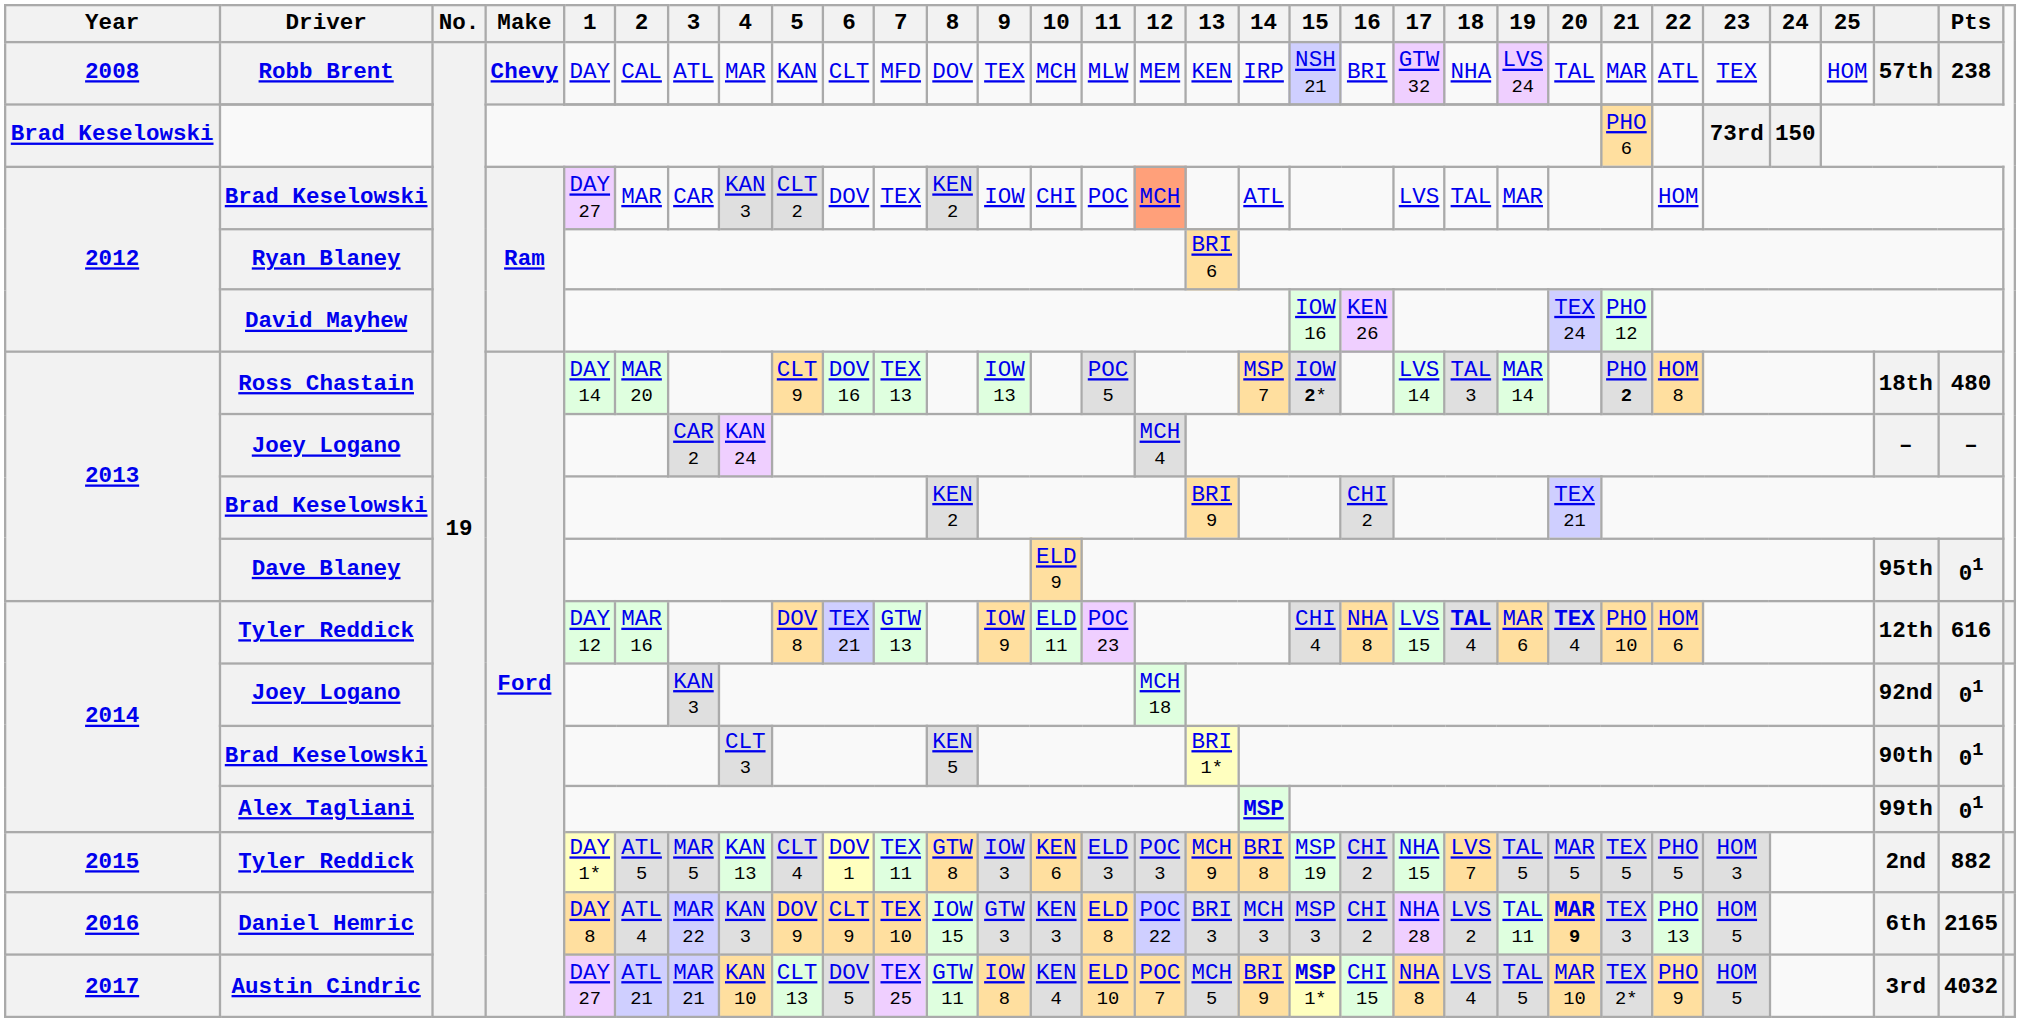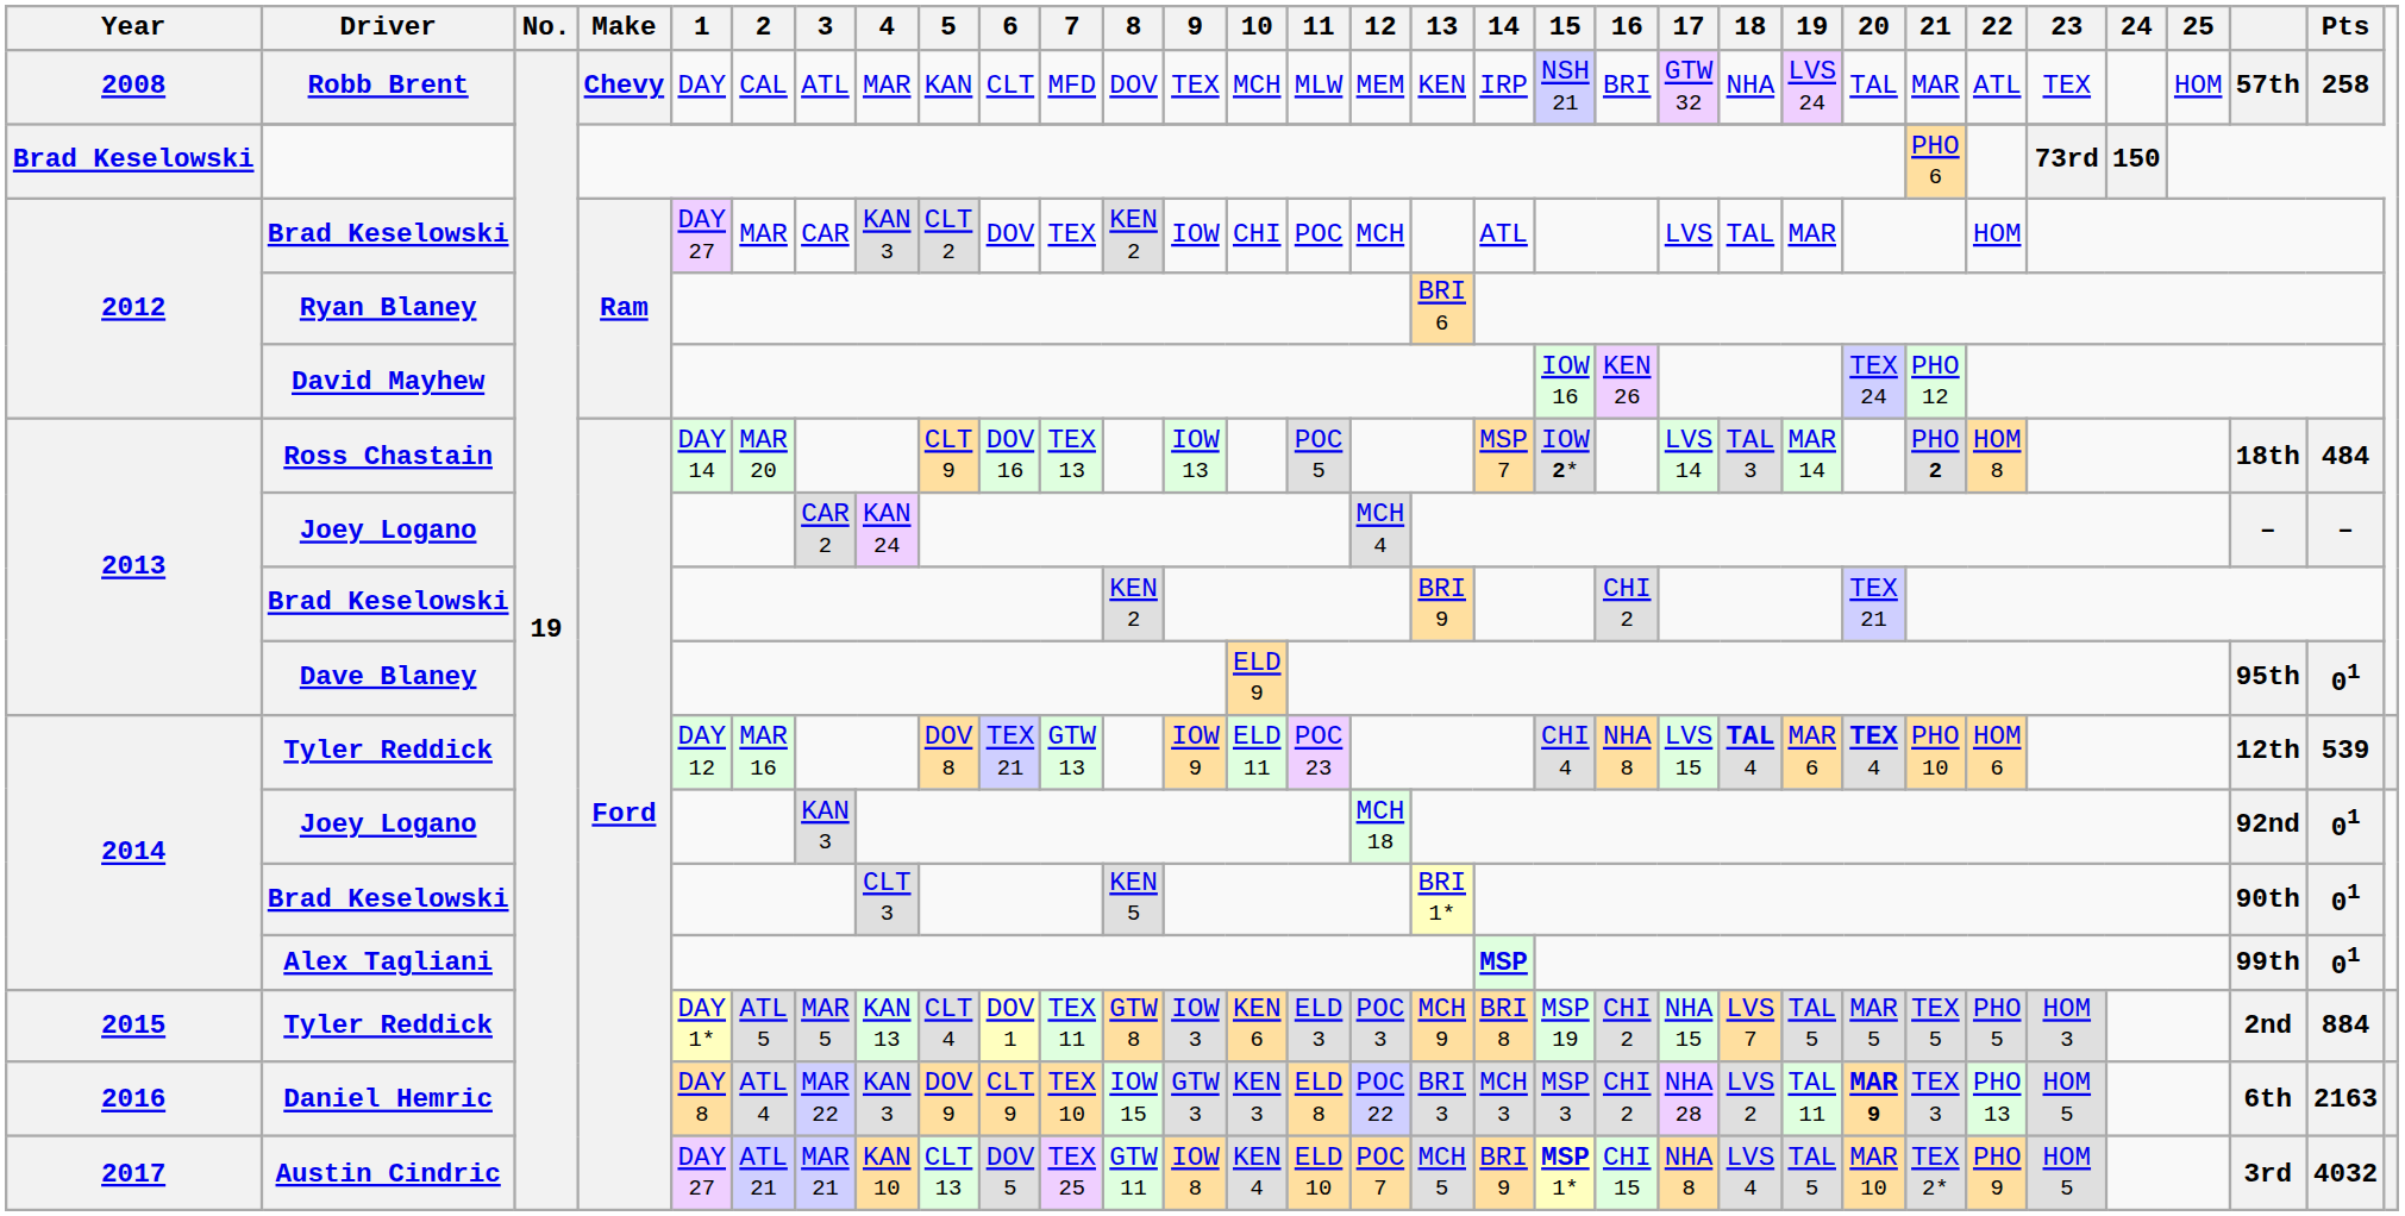 <table class="wikitable" style="text-align:center; font-size:75%">
 <tr>
 <th>Year</th>
 <th>Driver</th>
 <th>No.</th>
 <th>Make</th>
 <th>1</th>
 <th>2</th>
 <th>3</th>
 <th>4</th>
 <th>5</th>
 <th>6</th>
 <th>7</th>
 <th>8</th>
 <th>9</th>
 <th>10</th>
 <th>11</th>
 <th>12</th>
 <th>13</th>
 <th>14</th>
 <th>15</th>
 <th>16</th>
 <th>17</th>
 <th>18</th>
 <th>19</th>
 <th>20</th>
 <th>21</th>
 <th>22</th>
 <th>23</th>
 <th>24</th>
 <th>25</th>
 <th></th>
 <th>Pts</th>
 </tr>
 <tr>
 <th rowspan=2><a href='#'>2008</a></th>
 <th rowspan=1><a href='#'>Robb Brent</a></th>
 <th rowspan=17>19</th>
 <th rowspan="2"><a href='#'>Chevy</a></th>
 <td><a href='#'>DAY</a></td>
 <td><a href='#'>CAL</a></td>
 <td><a href='#'>ATL</a></td>
 <td><a href='#'>MAR</a></td>
 <td><a href='#'>KAN</a></td>
 <td><a href='#'>CLT</a></td>
 <td><a href='#'>MFD</a></td>
 <td><a href='#'>DOV</a></td>
 <td><a href='#'>TEX</a></td>
 <td><a href='#'>MCH</a></td>
 <td><a href='#'>MLW</a></td>
 <td><a href='#'>MEM</a></td>
 <td><a href='#'>KEN</a></td>
 <td><a href='#'>IRP</a></td>
 <td style="background:#CFCFFF;"><a href='#'>NSH</a><br><small>21</small></td>
 <td><a href='#'>BRI</a></td>
 <td style="background:#EFCFFF;"><a href='#'>GTW</a><br><small>32</small></td>
 <td><a href='#'>NHA</a></td>
 <td style="background:#EFCFFF;"><a href='#'>LVS</a><br><small>24</small></td>
 <td><a href='#'>TAL</a></td>
 <td><a href='#'>MAR</a></td>
 <td><a href='#'>ATL</a></td>
 <td><a href='#'>TEX</a></td>
 <td></td>
 <td><a href='#'>HOM</a></td>
 <th>57th</th>
-<th>238</th>
+<th>258</th>
 </tr>
 <tr>
 </tr>
 <tr>
 <th><a href='#'>Brad Keselowski</a></th>
 <td colspan=23></td>
 <td style="background:#FFDF9F;"><a href='#'>PHO</a><br><small>6</small></td>
 <td></td>
 <th>73rd</th>
 <th>150</th>
 </tr>
 <tr>
 <th rowspan=3><a href='#'>2012</a></th>
 <th><a href='#'>Brad Keselowski</a></th>
 <th rowspan=3><a href='#'>Ram</a></th>
 <td style="background:#EFCFFF;"><a href='#'>DAY</a><br><small>27</small></td>
 <td><a href='#'>MAR</a></td>
 <td><a href='#'>CAR</a></td>
 <td style="background:#DFDFDF;"><a href='#'>KAN</a><br><small>3</small></td>
 <td style="background:#DFDFDF;"><a href='#'>CLT</a><br><small>2</small></td>
 <td><a href='#'>DOV</a></td>
 <td><a href='#'>TEX</a></td>
 <td style="background:#DFDFDF;"><a href='#'>KEN</a><br><small>2</small></td>
 <td><a href='#'>IOW</a></td>
 <td><a href='#'>CHI</a></td>
 <td><a href='#'>POC</a></td>
-<td style="background: lightsalmon;"><a href='#'>MCH</a></td>
+<td><a href='#'>MCH</a></td>
 <td colspan=1></td>
 <td><a href='#'>ATL</a></td>
 <td colspan=2></td>
 <td><a href='#'>LVS</a></td>
 <td><a href='#'>TAL</a></td>
 <td><a href='#'>MAR</a></td>
 <td colspan=2></td>
 <td><a href='#'>HOM</a></td>
 <td colspan=5></td>
 </tr>
 <tr>
 <th><a href='#'>Ryan Blaney</a></th>
 <td colspan=12></td>
 <td style="background:#FFDF9F;"><a href='#'>BRI</a><br><small>6</small></td>
 <td colspan=14></td>
 </tr>
 <tr>
 <th><a href='#'>David Mayhew</a></th>
 <td colspan=14></td>
 <td style="background:#DFFFDF;"><a href='#'>IOW</a><br><small>16</small></td>
 <td style="background:#EFCFFF;"><a href='#'>KEN</a><br><small>26</small></td>
 <td colspan=3></td>
 <td style="background:#CFCFFF;"><a href='#'>TEX</a><br><small>24</small></td>
 <td style="background:#DFFFDF;"><a href='#'>PHO</a><br><small>12</small></td>
 <td colspan=6></td>
 </tr>
 <tr>
 <th rowspan=4><a href='#'>2013</a></th>
 <th><a href='#'>Ross Chastain</a></th>
 <th rowspan=11><a href='#'>Ford</a></th>
 <td style="background:#DFFFDF;"><a href='#'>DAY</a><br><small>14</small></td>
 <td style="background:#DFFFDF;"><a href='#'>MAR</a><br><small>20</small></td>
 <td colspan=2></td>
 <td style="background:#FFDF9F;"><a href='#'>CLT</a><br><small>9</small></td>
 <td style="background:#DFFFDF;"><a href='#'>DOV</a><br><small>16</small></td>
 <td style="background:#DFFFDF;"><a href='#'>TEX</a><br><small>13</small></td>
 <td></td>
 <td style="background:#DFFFDF;"><a href='#'>IOW</a><br><small>13</small></td>
 <td></td>
 <td style="background:#DFDFDF;"><a href='#'>POC</a><br><small>5</small></td>
 <td colspan=2></td>
 <td style="background:#FFDF9F;"><a href='#'>MSP</a><br><small>7</small></td>
 <td style="background:#DFDFDF;"><a href='#'>IOW</a><br><small><strong>2</strong>*</small></td>
 <td></td>
 <td style="background:#DFFFDF;"><a href='#'>LVS</a><br><small>14</small></td>
 <td style="background:#DFDFDF;"><a href='#'>TAL</a><br><small>3</small></td>
 <td style="background:#DFFFDF;"><a href='#'>MAR</a><br><small>14</small></td>
 <td></td>
 <td style="background:#DFDFDF;"><a href='#'>PHO</a><br><small><strong>2</strong></small></td>
 <td style="background:#FFDF9F;"><a href='#'>HOM</a><br><small>8</small></td>
 <td colspan=3></td>
 <th>18th</th>
-<th>480</th>
+<th>484</th>
 </tr>
 <tr>
 <th><a href='#'>Joey Logano</a></th>
 <td colspan=2></td>
 <td style="background:#DFDFDF;"><a href='#'>CAR</a><br><small>2</small></td>
 <td style="background:#EFCFFF;"><a href='#'>KAN</a><br><small>24</small></td>
 <td colspan=7></td>
 <td style="background:#DFDFDF;"><a href='#'>MCH</a><br><small>4</small></td>
 <td colspan=13></td>
 <th>–</th>
 <th>–</th>
 </tr>
 <tr>
 <th><a href='#'>Brad Keselowski</a></th>
 <td colspan=7></td>
 <td style="background:#DFDFDF;"><a href='#'>KEN</a><br><small>2</small></td>
 <td colspan=4></td>
 <td style="background:#FFDF9F;"><a href='#'>BRI</a><br><small>9</small></td>
 <td colspan=2></td>
 <td style="background:#DFDFDF;"><a href='#'>CHI</a><br><small>2</small></td>
 <td colspan=3></td>
 <td style="background:#CFCFFF;"><a href='#'>TEX</a><br><small>21</small></td>
 <td colspan=7></td>
 </tr>
 <tr>
 <th><a href='#'>Dave Blaney</a></th>
 <td colspan=9></td>
 <td style="background:#FFDF9F;"><a href='#'>ELD</a><br><small>9</small></td>
 <td colspan=15></td>
 <th>95th</th>
 <th>0<sup>1</sup></th>
 </tr>
 <tr>
 <th rowspan=4><a href='#'>2014</a></th>
 <th><a href='#'>Tyler Reddick</a></th>
 <td style="background:#DFFFDF;"><a href='#'>DAY</a><br><small>12</small></td>
 <td style="background:#DFFFDF;"><a href='#'>MAR</a><br><small>16</small></td>
 <td colspan=2></td>
 <td style="background:#FFDF9F;"><a href='#'>DOV</a><br><small>8</small></td>
 <td style="background:#CFCFFF;"><a href='#'>TEX</a><br><small>21</small></td>
 <td style="background:#DFFFDF;"><a href='#'>GTW</a><br><small>13</small></td>
 <td></td>
 <td style="background:#FFDF9F;"><a href='#'>IOW</a><br><small>9</small></td>
 <td style="background:#DFFFDF;"><a href='#'>ELD</a><br><small>11</small></td>
 <td style="background:#EFCFFF;"><a href='#'>POC</a><br><small>23</small></td>
 <td colspan=3></td>
 <td style="background:#DFDFDF;"><a href='#'>CHI</a><br><small>4</small></td>
 <td style="background:#FFDF9F;"><a href='#'>NHA</a><br><small>8</small></td>
 <td style="background:#DFFFDF;"><a href='#'>LVS</a><br><small>15</small></td>
 <td style="background:#DFDFDF;"><strong><a href='#'>TAL</a></strong><br><small>4</small></td>
 <td style="background:#FFDF9F;"><a href='#'>MAR</a><br><small>6</small></td>
 <td style="background:#DFDFDF;"><strong><a href='#'>TEX</a></strong><br><small>4</small></td>
 <td style="background:#FFDF9F;"><a href='#'>PHO</a><br><small>10</small></td>
 <td style="background:#FFDF9F;"><a href='#'>HOM</a><br><small>6</small></td>
 <td colspan=3></td>
 <th>12th</th>
-<th>616</th>
+<th>539</th>
 <th></th>
 </tr>
 <tr>
 <th><a href='#'>Joey Logano</a></th>
 <td colspan=2></td>
 <td style="background:#DFDFDF;"><a href='#'>KAN</a><br><small>3</small></td>
 <td colspan=8></td>
 <td style="background:#DFFFDF;"><a href='#'>MCH</a><br><small>18</small></td>
 <td colspan=13></td>
 <th>92nd</th>
 <th>0<sup>1</sup></th>
 </tr>
 <tr>
 <th><a href='#'>Brad Keselowski</a></th>
 <td colspan=3></td>
 <td style="background:#DFDFDF;"><a href='#'>CLT</a><br><small>3</small></td>
 <td colspan=3></td>
 <td style="background:#DFDFDF;"><a href='#'>KEN</a><br><small>5</small></td>
 <td colspan=4></td>
 <td style="background:#ffffbf;"><a href='#'>BRI</a><br><small>1*</small></td>
 <td colspan=12></td>
 <th>90th</th>
 <th>0<sup>1</sup></th>
 </tr>
 <tr>
 <th><a href='#'>Alex Tagliani</a></th>
 <td colspan=13></td>
 <td style="background:#DFFFDF;"><strong><a href='#'>MSP</a></strong><br></td>
 <td colspan=11></td>
 <th>99th</th>
 <th>0<sup>1</sup></th>
 </tr>
 <tr>
 <th><a href='#'>2015</a></th>
 <th><a href='#'>Tyler Reddick</a></th>
 <td style="background:#FFFFBF;"><a href='#'>DAY</a><br><small>1*</small></td>
 <td style="background:#DFDFDF;"><a href='#'>ATL</a><br><small>5</small></td>
 <td style="background:#DFDFDF;"><a href='#'>MAR</a><br><small>5</small></td>
 <td style="background:#DFFFDF;"><a href='#'>KAN</a><br><small>13</small></td>
 <td style="background:#DFDFDF;"><a href='#'>CLT</a><br><small>4</small></td>
 <td style="background:#FFFFBF;"><a href='#'>DOV</a><br><small>1</small></td>
 <td style="background:#DFFFDF;"><a href='#'>TEX</a><br><small>11</small></td>
 <td style="background:#FFDF9F;"><a href='#'>GTW</a><br><small>8</small></td>
 <td style="background:#DFDFDF;"><a href='#'>IOW</a><br><small>3</small></td>
 <td style="background:#FFDF9F;"><a href='#'>KEN</a><br><small>6</small></td>
 <td style="background:#DFDFDF;"><a href='#'>ELD</a><br><small>3</small></td>
 <td style="background:#DFDFDF;"><a href='#'>POC</a><br><small>3</small></td>
 <td style="background:#FFDF9F;"><a href='#'>MCH</a><br><small>9</small></td>
 <td style="background:#FFDF9F;"><a href='#'>BRI</a><br><small>8</small></td>
 <td style="background:#DFFFDF;"><a href='#'>MSP</a><br><small>19</small></td>
 <td style="background:#DFDFDF;"><a href='#'>CHI</a><br><small>2</small></td>
 <td style="background:#DFFFDF;"><a href='#'>NHA</a><br><small>15</small></td>
 <td style="background:#FFDF9F;"><a href='#'>LVS</a><br><small>7</small></td>
 <td style="background:#DFDFDF;"><a href='#'>TAL</a><br><small>5</small></td>
 <td style="background:#DFDFDF;"><a href='#'>MAR</a><br><small>5</small></td>
 <td style="background:#DFDFDF;"><a href='#'>TEX</a><br><small>5</small></td>
 <td style="background:#DFDFDF;"><a href='#'>PHO</a><br><small>5</small></td>
 <td style="background:#DFDFDF;"><a href='#'>HOM</a><br><small>3</small></td>
 <td colspan=2></td>
 <th>2nd</th>
-<th>882</th>
+<th>884</th>
 <th></th>
 </tr>
 <tr>
 <th><a href='#'>2016</a></th>
 <th><a href='#'>Daniel Hemric</a></th>
 <td style="background:#FFDF9F;"><a href='#'>DAY</a><br><small>8</small></td>
 <td style="background:#DFDFDF;"><a href='#'>ATL</a><br><small>4</small></td>
 <td style="background:#CFCFFF;"><a href='#'>MAR</a><br><small>22</small></td>
 <td style="background:#DFDFDF;"><a href='#'>KAN</a><br><small>3</small></td>
 <td style="background:#FFDF9F;"><a href='#'>DOV</a><br><small>9</small></td>
 <td style="background:#FFDF9F;"><a href='#'>CLT</a><br><small>9</small></td>
 <td style="background:#FFDF9F;"><a href='#'>TEX</a><br><small>10</small></td>
 <td style="background:#DFFFDF;"><a href='#'>IOW</a><br><small>15</small></td>
 <td style="background:#DFDFDF;"><a href='#'>GTW</a><br><small>3</small></td>
 <td style="background:#DFDFDF;"><a href='#'>KEN</a><br><small>3</small></td>
 <td style="background:#FFDF9F;"><a href='#'>ELD</a><br><small>8</small></td>
 <td style="background:#CFCFFF;"><a href='#'>POC</a><br><small>22</small></td>
 <td style="background:#DFDFDF;"><a href='#'>BRI</a><br><small>3</small></td>
 <td style="background:#DFDFDF;"><a href='#'>MCH</a><br><small>3</small></td>
 <td style="background:#DFDFDF;"><a href='#'>MSP</a><br><small>3</small></td>
 <td style="background:#DFDFDF;"><a href='#'>CHI</a><br><small>2</small></td>
 <td style="background:#EFCFFF;"><a href='#'>NHA</a><br><small>28</small></td>
 <td style="background:#DFDFDF;"><a href='#'>LVS</a><br><small>2</small></td>
 <td style="background:#DFFFDF;"><a href='#'>TAL</a><br><small>11</small></td>
 <td style="background:#FFDF9F;"><strong><a href='#'>MAR</a><br><small>9</small></strong></td>
 <td style="background:#DFDFDF;"><a href='#'>TEX</a><br><small>3</small></td>
 <td style="background:#DFFFDF;"><a href='#'>PHO</a><br><small>13</small></td>
 <td style="background:#DFDFDF;"><a href='#'>HOM</a><br><small>5</small></td>
 <td colspan=2></td>
 <th>6th</th>
-<th>2165</th>
+<th>2163</th>
 <th></th>
 </tr>
 <tr>
 <th><a href='#'>2017</a></th>
 <th><a href='#'>Austin Cindric</a></th>
 <td style="background:#EFCFFF;"><a href='#'>DAY</a><br><small>27</small></td>
 <td style="background:#CFCFFF;"><a href='#'>ATL</a><br><small>21</small></td>
 <td style="background:#CFCFFF;"><a href='#'>MAR</a><br><small>21</small></td>
 <td style="background:#FFDF9F;"><a href='#'>KAN</a><br><small>10</small></td>
 <td style="background:#DFFFDF;"><a href='#'>CLT</a><br><small>13</small></td>
 <td style="background:#DFDFDF;"><a href='#'>DOV</a><br><small>5</small></td>
 <td style="background:#EFCFFF;"><a href='#'>TEX</a><br><small>25</small></td>
 <td style="background:#DFFFDF;"><a href='#'>GTW</a><br><small>11</small></td>
 <td style="background:#FFDF9F;"><a href='#'>IOW</a><br><small>8</small></td>
 <td style="background:#DFDFDF;"><a href='#'>KEN</a><br><small>4</small></td>
 <td style="background:#FFDF9F;"><a href='#'>ELD</a><br><small>10</small></td>
 <td style="background:#FFDF9F;"><a href='#'>POC</a><br><small>7</small></td>
 <td style="background:#DFDFDF;"><a href='#'>MCH</a><br><small>5</small></td>
 <td style="background:#FFDF9F;"><a href='#'>BRI</a><br><small>9</small></td>
 <td style="background:#FFFFBF;"><strong><a href='#'>MSP</a></strong><br><small>1*</small></td>
 <td style="background:#DFFFDF;"><a href='#'>CHI</a><br><small>15</small></td>
 <td style="background:#FFDF9F;"><a href='#'>NHA</a><br><small>8</small></td>
 <td style="background:#DFDFDF;"><a href='#'>LVS</a><br><small>4</small></td>
 <td style="background:#DFDFDF;"><a href='#'>TAL</a><br><small>5</small></td>
 <td style="background:#FFDF9F;"><a href='#'>MAR</a><br><small>10</small></td>
 <td style="background:#DFDFDF;"><a href='#'>TEX</a><br><small>2*</small></td>
 <td style="background:#FFDF9F;"><a href='#'>PHO</a><br><small>9</small></td>
 <td style="background:#DFDFDF;"><a href='#'>HOM</a><br><small>5</small></td>
 <td colspan=2></td>
 <th>3rd</th>
 <th>4032</th>
 <th></th>
 </tr>
 </table>
